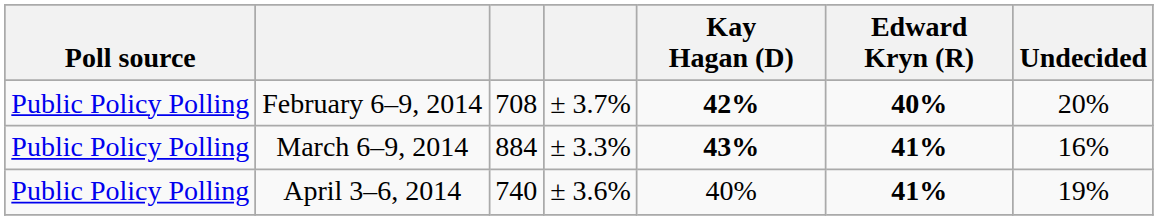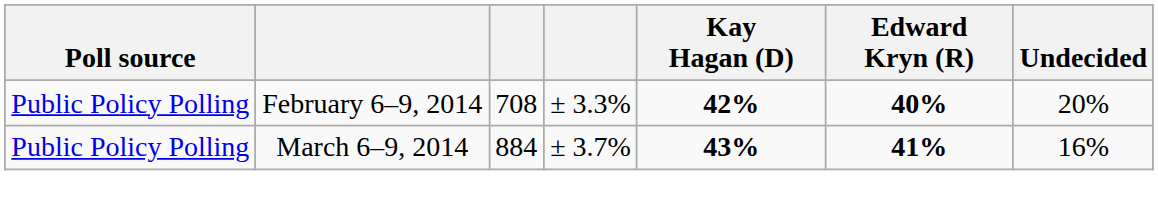 <table class="wikitable" style="text-align:center">
 <tr valign= bottom>
 <th>Poll source</th>
 <th></th>
 <th></th>
 <th></th>
 <th style="width:100px;">Kay<br>Hagan (D)</th>
 <th style="width:100px;">Edward<br>Kryn (R)</th>
 <th>Undecided</th>
 </tr>
 <tr>
 <td align=left><a href='#'>Public Policy Polling</a></td>
 <td>February 6–9, 2014</td>
 <td>708</td>
-<td>± 3.7%</td>
+<td>± 3.3%</td>
 <td><strong>42%</strong></td>
 <td><strong>40%</strong></td>
 <td>20%</td>
 </tr>
 <tr>
 <td align=left><a href='#'>Public Policy Polling</a></td>
 <td>March 6–9, 2014</td>
 <td>884</td>
-<td>± 3.3%</td>
+<td>± 3.7%</td>
 <td><strong>43%</strong></td>
 <td><strong>41%</strong></td>
 <td>16%</td>
 </tr>
-<tr>
-<td align=left><a href='#'>Public Policy Polling</a></td>
-<td>April 3–6, 2014</td>
-<td>740</td>
-<td>± 3.6%</td>
-<td>40%</td>
-<td><strong>41%</strong></td>
-<td>19%</td>
-</tr>
 </table>
